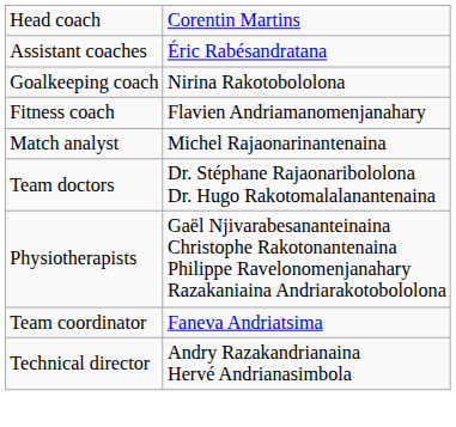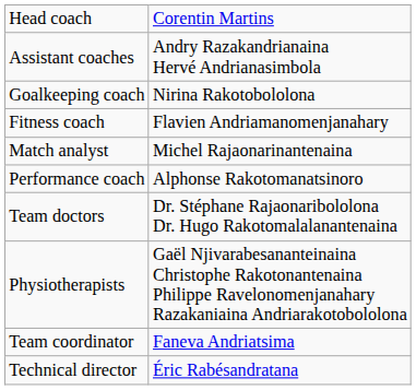 <table class="wikitable">
 <tr>
 <td>Head coach</td>
 <td> <a href='#'>Corentin Martins</a></td>
 </tr>
 <tr>
 <td>Assistant coaches</td>
-<td> <a href='#'>Éric Rabésandratana</a></td>
+<td> Andry Razakandrianaina<br> Hervé Andrianasimbola</td>
 </tr>
 <tr>
 <td>Goalkeeping coach</td>
 <td> Nirina Rakotobololona</td>
 </tr>
 <tr>
 <td>Fitness coach</td>
 <td> Flavien Andriamanomenjanahary</td>
 </tr>
 <tr>
 <td>Match analyst</td>
 <td> Michel Rajaonarinantenaina</td>
+</tr>
+<tr>
+<td>Performance coach</td>
+<td> Alphonse Rakotomanatsinoro</td>
 </tr>
 <tr>
 <td>Team doctors</td>
 <td> Dr. Stéphane Rajaonaribololona<br> Dr. Hugo Rakotomalalanantenaina</td>
 </tr>
 <tr>
 <td>Physiotherapists</td>
 <td> Gaël Njivarabesananteinaina<br> Christophe Rakotonantenaina<br> Philippe Ravelonomenjanahary<br> Razakaniaina Andriarakotobololona</td>
 </tr>
 <tr>
 <td>Team coordinator</td>
 <td> <a href='#'>Faneva Andriatsima</a></td>
 </tr>
 <tr>
 <td>Technical director</td>
-<td> Andry Razakandrianaina<br> Hervé Andrianasimbola</td>
+<td> <a href='#'>Éric Rabésandratana</a></td>
 </tr>
 </table>
